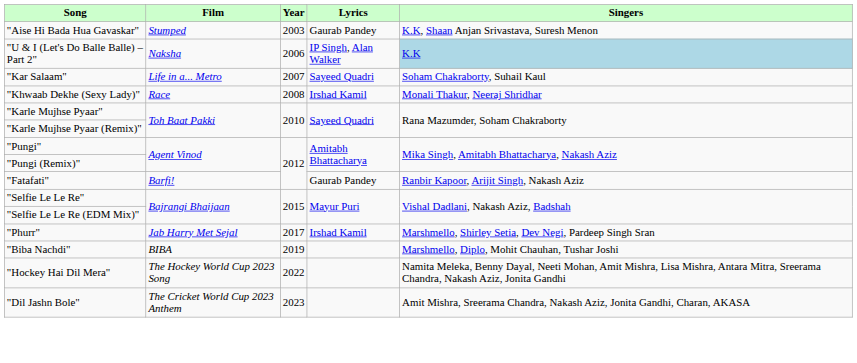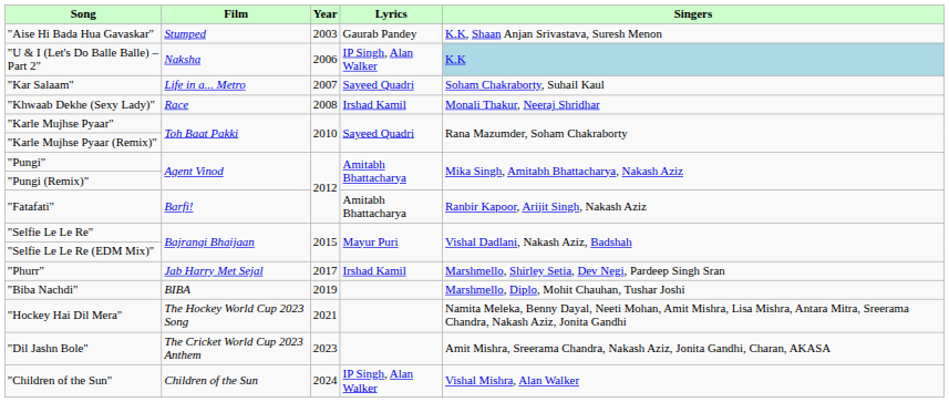 <table class="wikitable sortable">
 <tr>
 <th style="background:#cfc; text-align:center;"><strong>Song</strong></th>
 <th style="background:#cfc; text-align:center;"><strong>Film</strong></th>
 <th style="background:#cfc; text-align:center;"><strong>Year</strong></th>
 <th style="background:#cfc; text-align:center;"><strong>Lyrics</strong></th>
 <th style="background:#cfc; text-align:center;"><strong>Singers</strong></th>
 </tr>
 <tr>
 <td>"Aise Hi Bada Hua Gavaskar"</td>
 <td><em><a href='#'>Stumped</a></em></td>
 <td>2003</td>
 <td>Gaurab Pandey</td>
 <td><a href='#'>K.K</a>, <a href='#'>Shaan</a> Anjan Srivastava, Suresh Menon</td>
 </tr>
 <tr>
 <td>"U & I (Let's Do Balle Balle) – Part 2"</td>
 <td><em><a href='#'>Naksha</a></em></td>
 <td>2006</td>
 <td><a href='#'>IP Singh</a>, <a href='#'>Alan Walker</a></td>
 <td style="background: lightblue;"><a href='#'>K.K</a></td>
 </tr>
 <tr>
 <td>"Kar Salaam"</td>
 <td><em><a href='#'>Life in a... Metro</a></em></td>
 <td>2007</td>
 <td><a href='#'>Sayeed Quadri</a></td>
 <td><a href='#'>Soham Chakraborty</a>, Suhail Kaul</td>
 </tr>
 <tr>
 <td>"Khwaab Dekhe (Sexy Lady)"</td>
 <td><em><a href='#'>Race</a></em></td>
 <td>2008</td>
 <td><a href='#'>Irshad Kamil</a></td>
 <td><a href='#'>Monali Thakur</a>, <a href='#'>Neeraj Shridhar</a></td>
 </tr>
 <tr>
 <td>"Karle Mujhse Pyaar"</td>
 <td rowspan="2"><em><a href='#'>Toh Baat Pakki</a></em></td>
 <td rowspan="2">2010</td>
 <td rowspan="2"><a href='#'>Sayeed Quadri</a></td>
 <td rowspan="2">Rana Mazumder, Soham Chakraborty</td>
 </tr>
 <tr>
 <td>"Karle Mujhse Pyaar (Remix)"</td>
 </tr>
 <tr>
 <td>"Pungi"</td>
 <td rowspan="2"><em><a href='#'>Agent Vinod</a></em></td>
 <td rowspan="3">2012</td>
 <td rowspan="2"><a href='#'>Amitabh Bhattacharya</a></td>
 <td rowspan="2"><a href='#'>Mika Singh</a>, <a href='#'>Amitabh Bhattacharya</a>, <a href='#'>Nakash Aziz</a></td>
 </tr>
 <tr>
 <td>"Pungi (Remix)"</td>
 </tr>
 <tr>
 <td>"Fatafati"</td>
 <td><em><a href='#'>Barfi!</a></em></td>
-<td>Gaurab Pandey</td>
+<td>Amitabh Bhattacharya</td>
 <td><a href='#'>Ranbir Kapoor</a>, <a href='#'>Arijit Singh</a>, Nakash Aziz</td>
 </tr>
 <tr>
 <td>"Selfie Le Le Re"</td>
 <td rowspan="2"><em><a href='#'>Bajrangi Bhaijaan</a></em></td>
 <td rowspan="2">2015</td>
 <td rowspan="2"><a href='#'>Mayur Puri</a></td>
 <td rowspan="2"><a href='#'>Vishal Dadlani</a>, Nakash Aziz, <a href='#'>Badshah</a></td>
 </tr>
 <tr>
 <td>"Selfie Le Le Re (EDM Mix)"</td>
 </tr>
 <tr>
 <td>"Phurr"</td>
 <td><em><a href='#'>Jab Harry Met Sejal</a></em></td>
 <td>2017</td>
 <td><a href='#'>Irshad Kamil</a></td>
 <td><a href='#'>Marshmello</a>, <a href='#'>Shirley Setia</a>, <a href='#'>Dev Negi</a>, Pardeep Singh Sran</td>
 </tr>
 <tr>
 <td>"Biba Nachdi"</td>
 <td><em>BIBA</em></td>
 <td>2019</td>
 <td></td>
 <td><a href='#'>Marshmello</a>, <a href='#'>Diplo</a>, Mohit Chauhan, Tushar Joshi</td>
 </tr>
 <tr>
 <td>"Hockey Hai Dil Mera"</td>
 <td><em>The Hockey World Cup 2023 Song</em></td>
-<td>2022</td>
+<td>2021</td>
 <td></td>
 <td>Namita Meleka, Benny Dayal, Neeti Mohan, Amit Mishra, Lisa Mishra, Antara Mitra, Sreerama Chandra, Nakash Aziz, Jonita Gandhi</td>
 </tr>
 <tr>
 <td>"Dil Jashn Bole"</td>
 <td><em>The Cricket World Cup 2023 Anthem</em></td>
 <td>2023</td>
 <td></td>
 <td>Amit Mishra, Sreerama Chandra, Nakash Aziz, Jonita Gandhi, Charan, AKASA</td>
 </tr>
+<tr>
+<td>"Children of the Sun"</td>
+<td><em>Children of the Sun</em></td>
+<td>2024</td>
+<td><a href='#'>IP Singh</a>, <a href='#'>Alan Walker</a></td>
+<td><a href='#'>Vishal Mishra</a>, <a href='#'>Alan Walker</a></td>
+</tr>
 </table>
